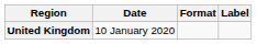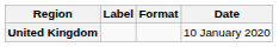 <table class="wikitable plainrowheaders">
 <tr>
 <th scope="col">Region</th>
+<th scope="col">Label</th>
+<th scope="col">Format</th>
 <th scope="col">Date</th>
-<th scope="col">Format</th>
-<th scope="col">Label</th>
 </tr>
 <tr>
 <th scope="row">United Kingdom</th>
-<td>10 January 2020</td>
 <td></td>
 <td></td>
+<td>10 January 2020</td>
 </tr>
 </table>
